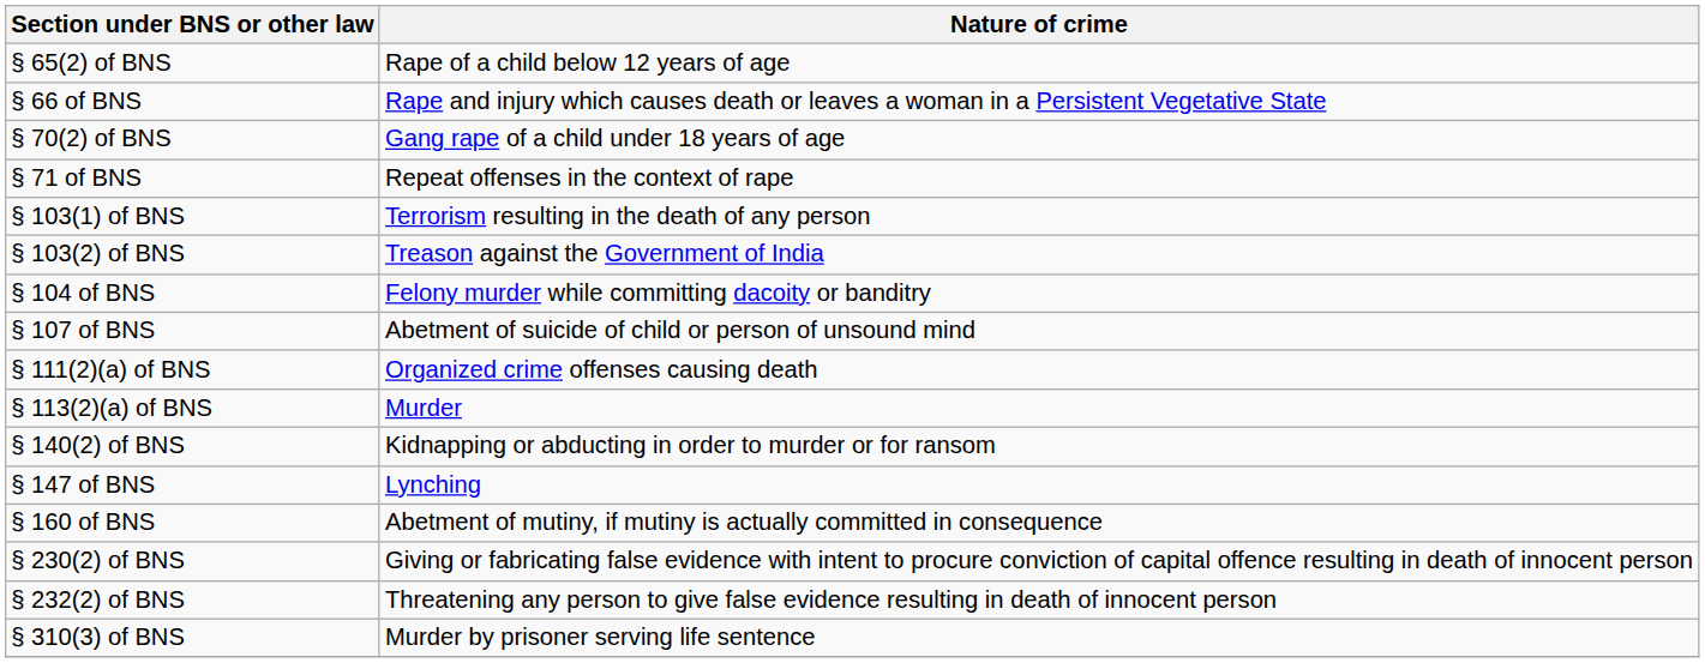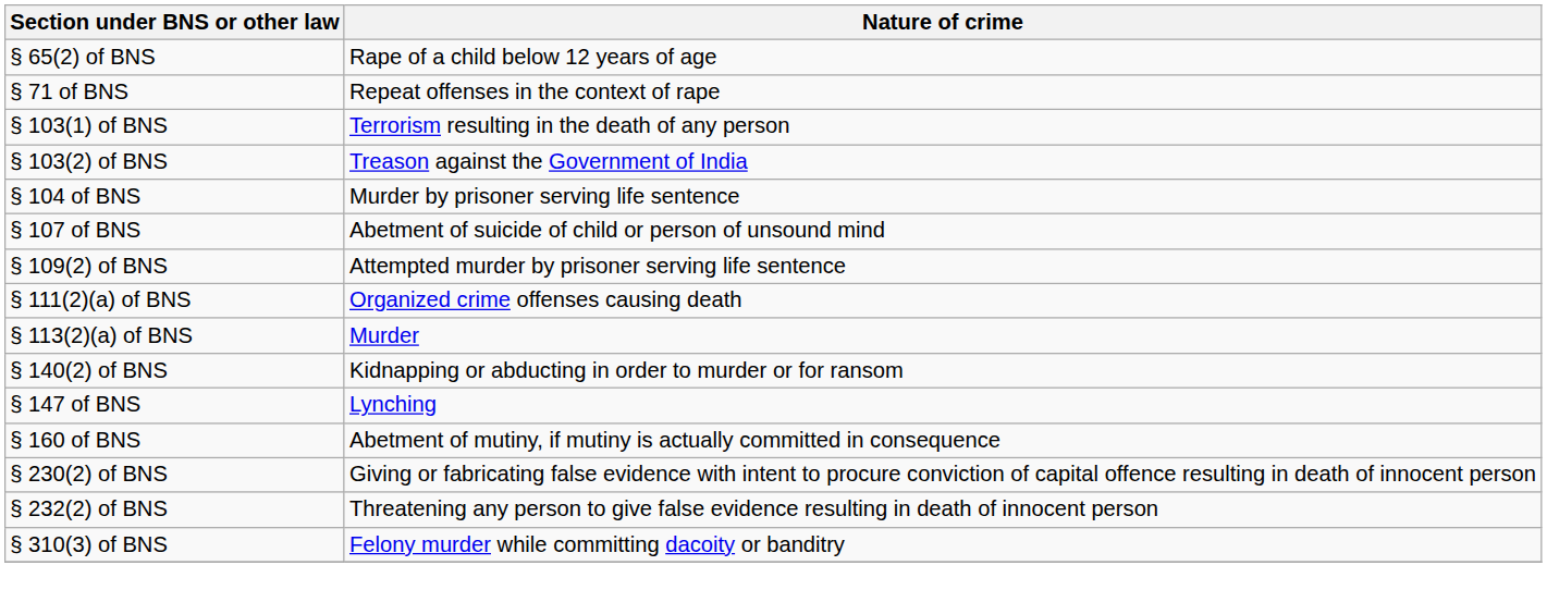 <table class="wikitable sortable">
 <tr>
 <th>Section under BNS or other law</th>
 <th>Nature of crime</th>
 </tr>
 <tr>
 <td>§ 65(2) of BNS</td>
 <td>Rape of a child below 12 years of age</td>
-</tr>
-<tr>
-<td>§ 66 of BNS</td>
-<td><a href='#'>Rape</a> and injury which causes death or leaves a woman in a <a href='#'>Persistent Vegetative State</a></td>
-</tr>
-<tr>
-<td>§ 70(2) of BNS</td>
-<td><a href='#'>Gang rape</a> of a child under 18 years of age</td>
 </tr>
 <tr>
 <td>§ 71 of BNS</td>
 <td>Repeat offenses in the context of rape</td>
 </tr>
 <tr>
 <td>§ 103(1) of BNS</td>
 <td><a href='#'>Terrorism</a> resulting in the death of any person</td>
 </tr>
 <tr>
 <td>§ 103(2) of BNS</td>
 <td><a href='#'>Treason</a> against the <a href='#'>Government of India</a></td>
 </tr>
 <tr>
 <td>§ 104 of BNS</td>
-<td><a href='#'>Felony murder</a> while committing <a href='#'>dacoity</a> or banditry</td>
+<td>Murder by prisoner serving life sentence</td>
 </tr>
 <tr>
 <td>§ 107 of BNS</td>
 <td>Abetment of suicide of child or person of unsound mind</td>
+</tr>
+<tr>
+<td>§ 109(2) of BNS</td>
+<td>Attempted murder by prisoner serving life sentence</td>
 </tr>
 <tr>
 <td>§ 111(2)(a) of BNS</td>
 <td><a href='#'>Organized crime</a> offenses causing death</td>
 </tr>
 <tr>
 <td>§ 113(2)(a) of BNS</td>
 <td><a href='#'>Murder</a></td>
 </tr>
 <tr>
 <td>§ 140(2) of BNS</td>
 <td>Kidnapping or abducting in order to murder or for ransom</td>
 </tr>
 <tr>
 <td>§ 147 of BNS</td>
 <td><a href='#'>Lynching</a></td>
 </tr>
 <tr>
 <td>§ 160 of BNS</td>
 <td>Abetment of mutiny, if mutiny is actually committed in consequence</td>
 </tr>
 <tr>
 <td>§ 230(2) of BNS</td>
 <td>Giving or fabricating false evidence with intent to procure conviction of capital offence resulting in death of innocent person</td>
 </tr>
 <tr>
 <td>§ 232(2) of BNS</td>
 <td>Threatening any person to give false evidence resulting in death of innocent person</td>
 </tr>
 <tr>
 <td>§ 310(3) of BNS</td>
-<td>Murder by prisoner serving life sentence</td>
+<td><a href='#'>Felony murder</a> while committing <a href='#'>dacoity</a> or banditry</td>
 </tr>
 <tr>
 </tr>
 </table>
